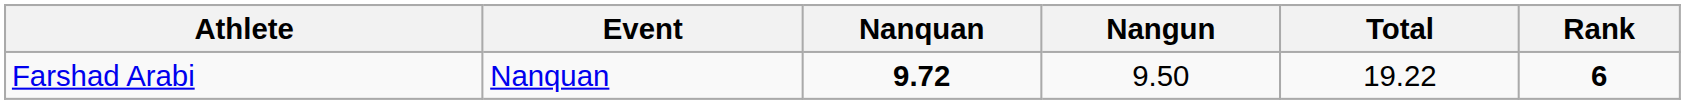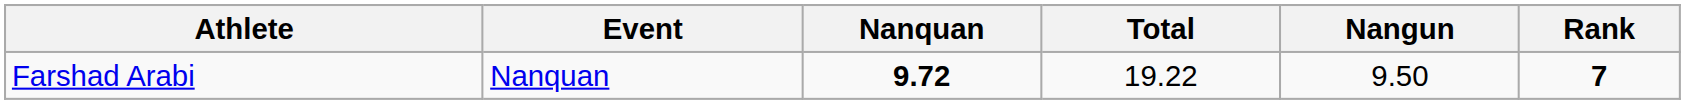 <table class="wikitable" width="65%" style="text-align:center; font-size:90%">
 <tr>
 <th width="18%">Athlete</th>
 <th width="12%">Event</th>
 <th width="9%">Nanquan</th>
+<th width="9%">Total</th>
 <th width="9%">Nangun</th>
-<th width="9%">Total</th>
 <th width="6%">Rank</th>
 </tr>
 <tr>
 <td align="left"><a href='#'>Farshad Arabi</a></td>
 <td align="left"><a href='#'>Nanquan</a></td>
 <td><strong>9.72</strong></td>
+<td>19.22</td>
 <td>9.50</td>
-<td>19.22</td>
-<td><strong>6</strong></td>
+<td><strong>7</strong></td>
 </tr>
 </table>
